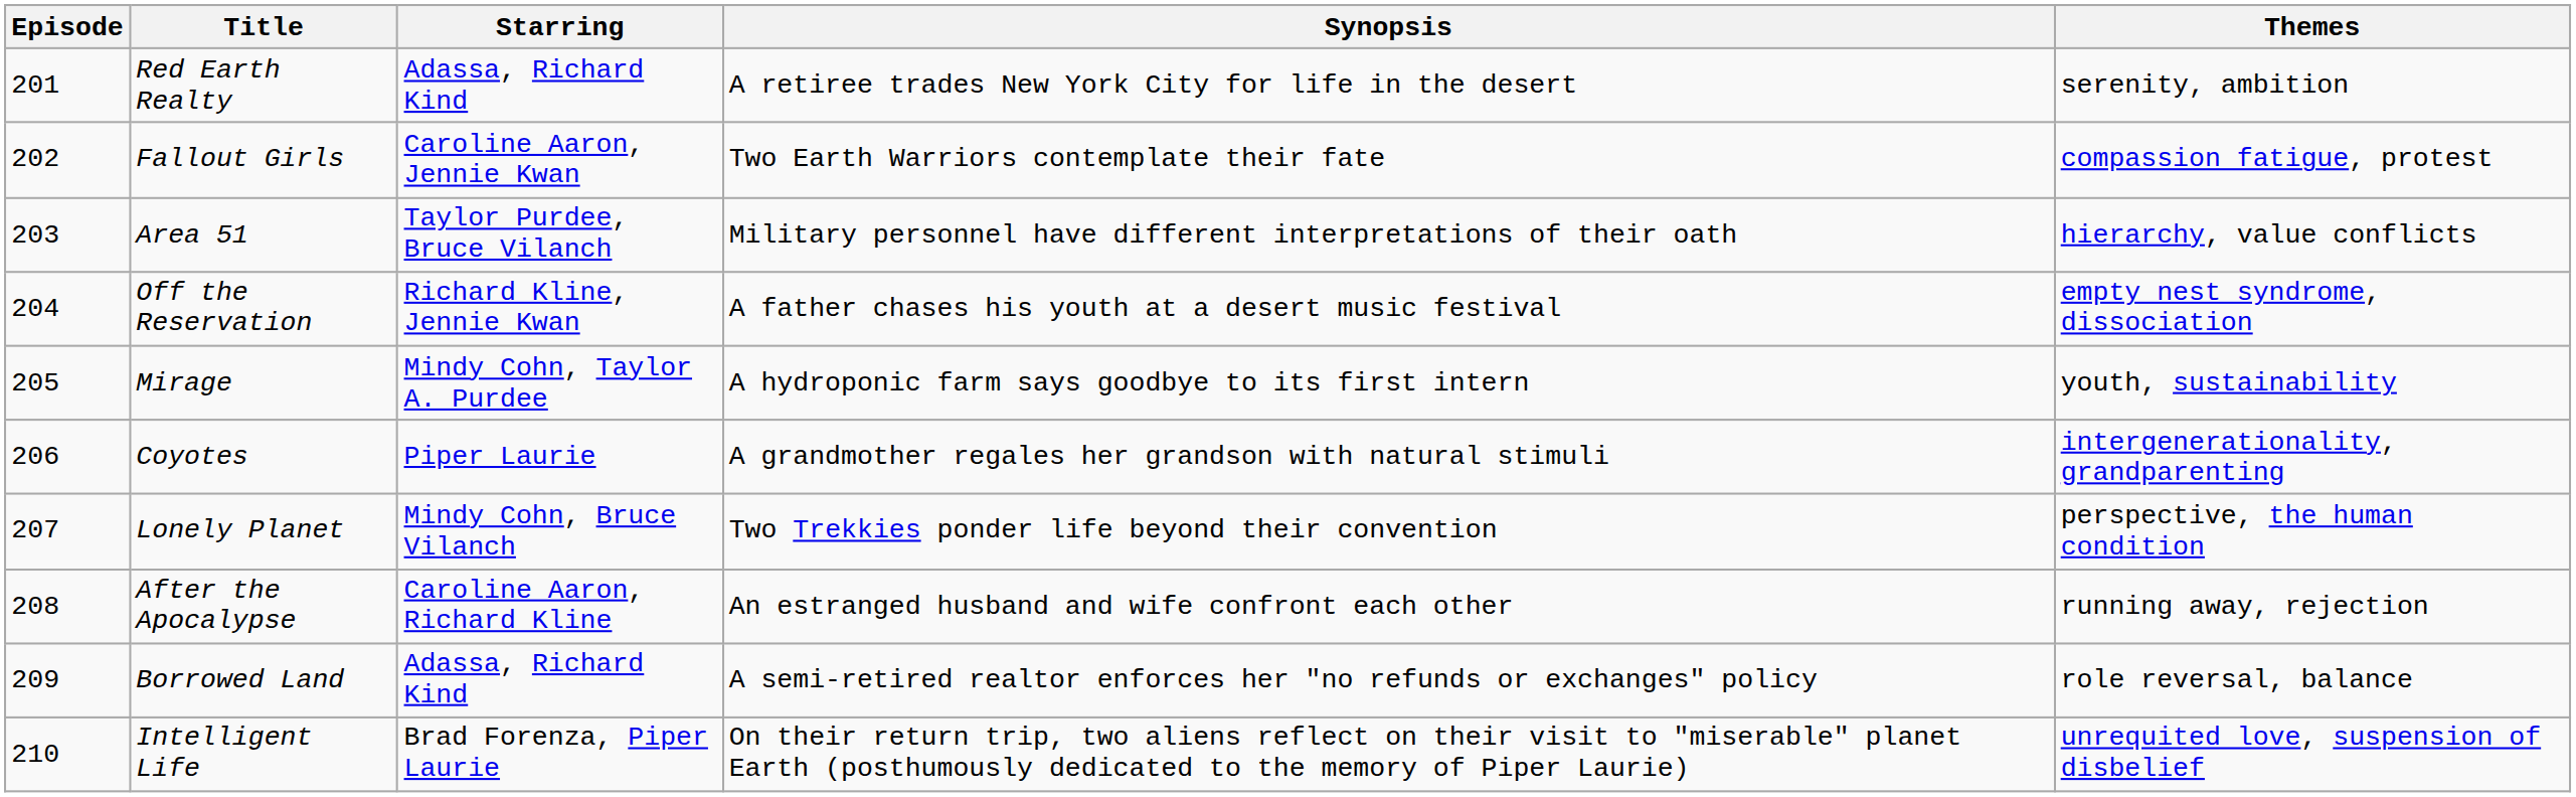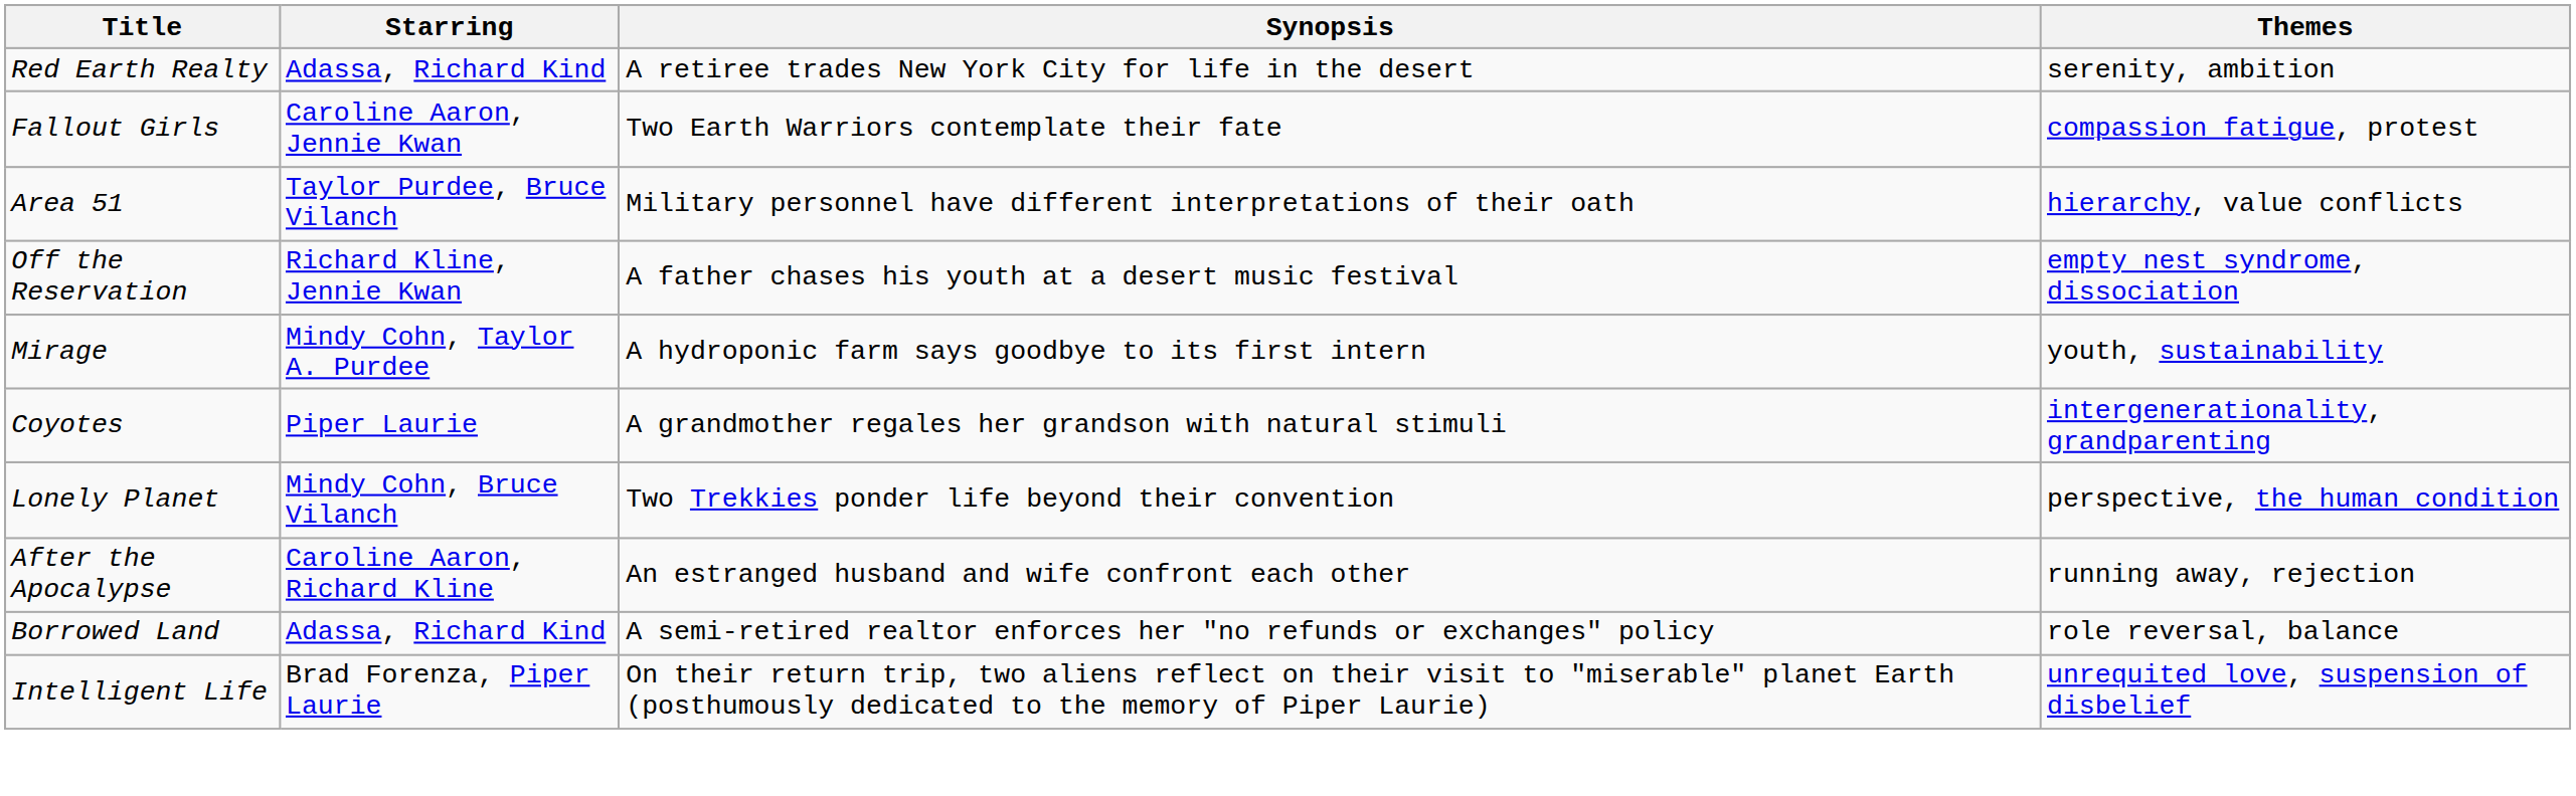 <table class="wikitable">
 <tr>
-<th>Episode</th>
 <th>Title</th>
 <th>Starring</th>
 <th>Synopsis</th>
 <th>Themes</th>
 </tr>
 <tr>
-<td>201</td>
 <td><em>Red Earth Realty</em></td>
 <td><a href='#'>Adassa</a>,                                                                                          <a href='#'>Richard Kind</a></td>
 <td>A retiree trades New York City for life in the desert</td>
 <td>serenity, ambition</td>
 </tr>
 <tr>
-<td>202</td>
 <td><em>Fallout Girls</em></td>
 <td><a href='#'>Caroline Aaron</a>, <a href='#'>Jennie Kwan</a></td>
 <td>Two Earth Warriors contemplate their fate</td>
 <td><a href='#'>compassion fatigue</a>, protest</td>
 </tr>
 <tr>
-<td>203</td>
 <td><em>Area 51</em></td>
 <td><a href='#'>Taylor Purdee</a>, <a href='#'>Bruce Vilanch</a></td>
 <td>Military personnel have different interpretations of their oath</td>
 <td><a href='#'>hierarchy</a>, value conflicts</td>
 </tr>
 <tr>
-<td>204</td>
 <td><em>Off the Reservation</em></td>
 <td><a href='#'>Richard Kline</a>, <a href='#'>Jennie Kwan</a></td>
 <td>A father chases his youth at a desert music festival</td>
 <td><a href='#'>empty nest syndrome</a>, <a href='#'>dissociation</a></td>
 </tr>
 <tr>
-<td>205</td>
 <td><em>Mirage</em></td>
 <td><a href='#'>Mindy Cohn</a>, <a href='#'>Taylor A. Purdee</a></td>
 <td>A hydroponic farm says goodbye to its first intern</td>
 <td>youth, <a href='#'>sustainability</a></td>
 </tr>
 <tr>
-<td>206</td>
 <td><em>Coyotes</em></td>
 <td><a href='#'>Piper Laurie</a></td>
 <td>A grandmother regales her grandson with natural stimuli</td>
 <td><a href='#'>intergenerationality</a>, <a href='#'>grandparenting</a></td>
 </tr>
 <tr>
-<td>207</td>
 <td><em>Lonely Planet</em></td>
 <td><a href='#'>Mindy Cohn</a>, <a href='#'>Bruce Vilanch</a></td>
 <td>Two <a href='#'>Trekkies</a> ponder life beyond their convention</td>
 <td>perspective, <a href='#'>the human condition</a></td>
 </tr>
 <tr>
-<td>208</td>
 <td><em>After the Apocalypse</em></td>
 <td><a href='#'>Caroline Aaron</a>, <a href='#'>Richard Kline</a></td>
 <td>An estranged husband and wife confront each other</td>
 <td>running away, rejection</td>
 </tr>
 <tr>
-<td>209</td>
 <td><em>Borrowed Land</em></td>
 <td><a href='#'>Adassa</a>, <a href='#'>Richard Kind</a></td>
 <td>A semi-retired realtor enforces her "no refunds or exchanges" policy</td>
 <td>role reversal, balance</td>
 </tr>
 <tr>
-<td>210</td>
 <td><em>Intelligent Life</em></td>
 <td>Brad Forenza, <a href='#'>Piper Laurie</a></td>
 <td>On their return trip, two aliens reflect on their visit to "miserable" planet Earth (posthumously dedicated to the memory of Piper Laurie)</td>
 <td><a href='#'>unrequited love</a>, <a href='#'>suspension of disbelief</a></td>
 </tr>
 </table>
